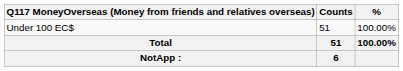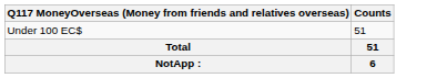 <table class="wikitable sortable">
 <tr>
 <th>Q117 MoneyOverseas (Money from friends and relatives overseas)</th>
 <th>Counts</th>
-<th>%</th>
 </tr>
 <tr>
 <td>Under 100 EC$</td>
 <td>51</td>
-<td>100.00%</td>
 </tr>
 <tr>
 <th>Total</th>
 <th>51</th>
-<th>100.00%</th>
 </tr>
 <tr>
 <th>NotApp :</th>
 <th>6</th>
-<th></th>
 </tr>
 </table>
